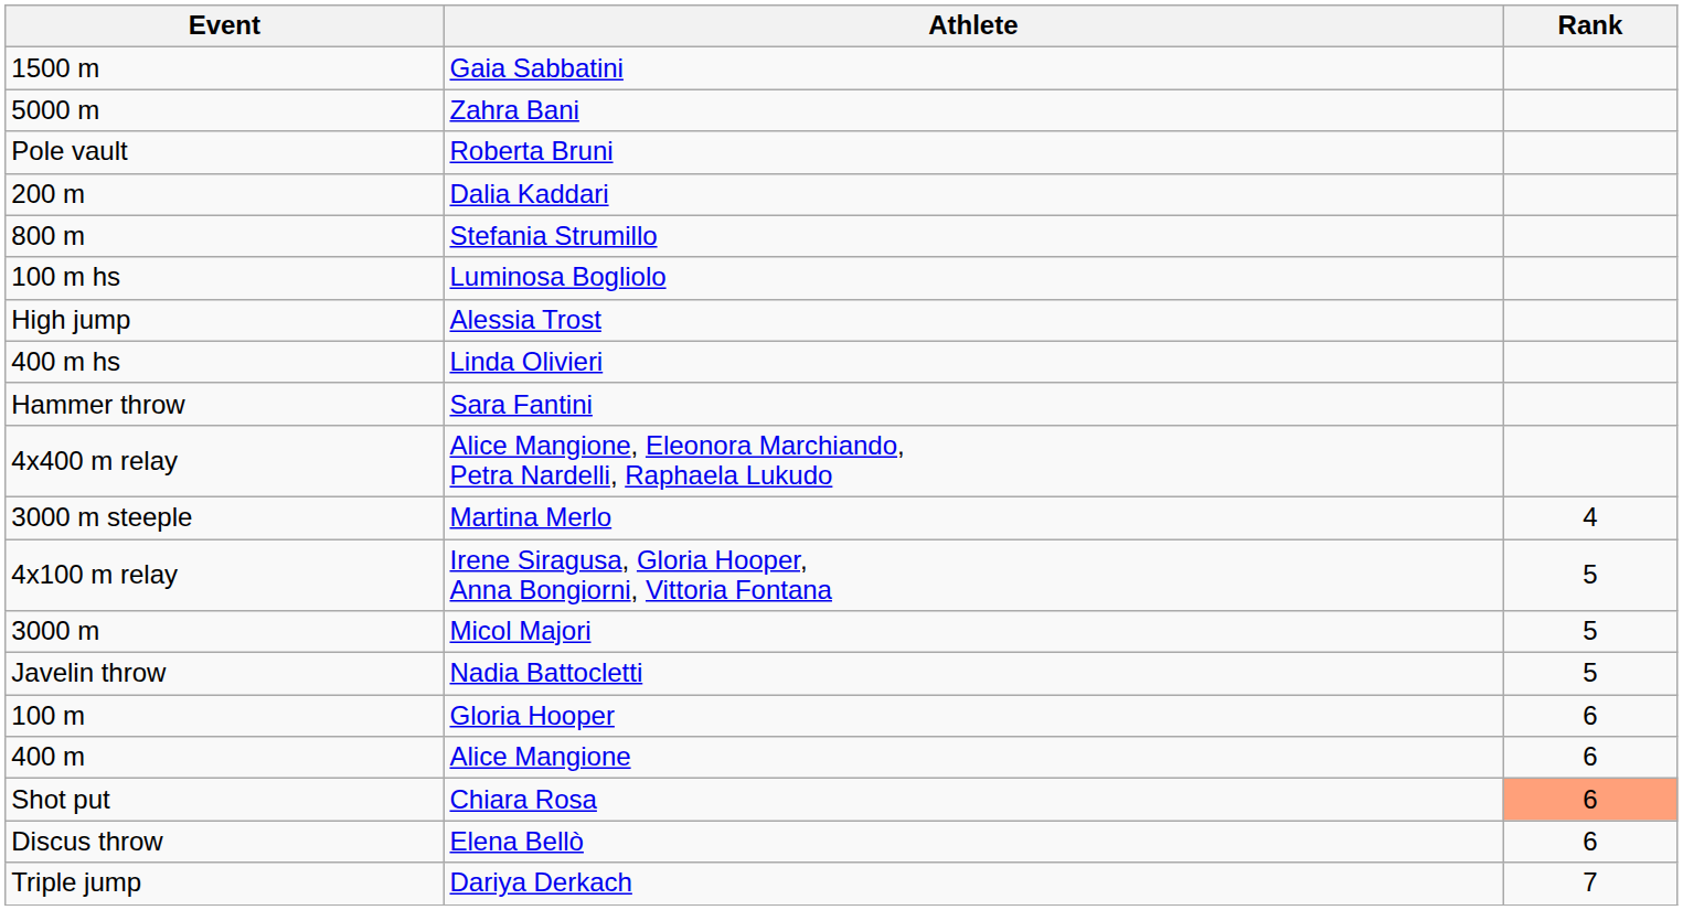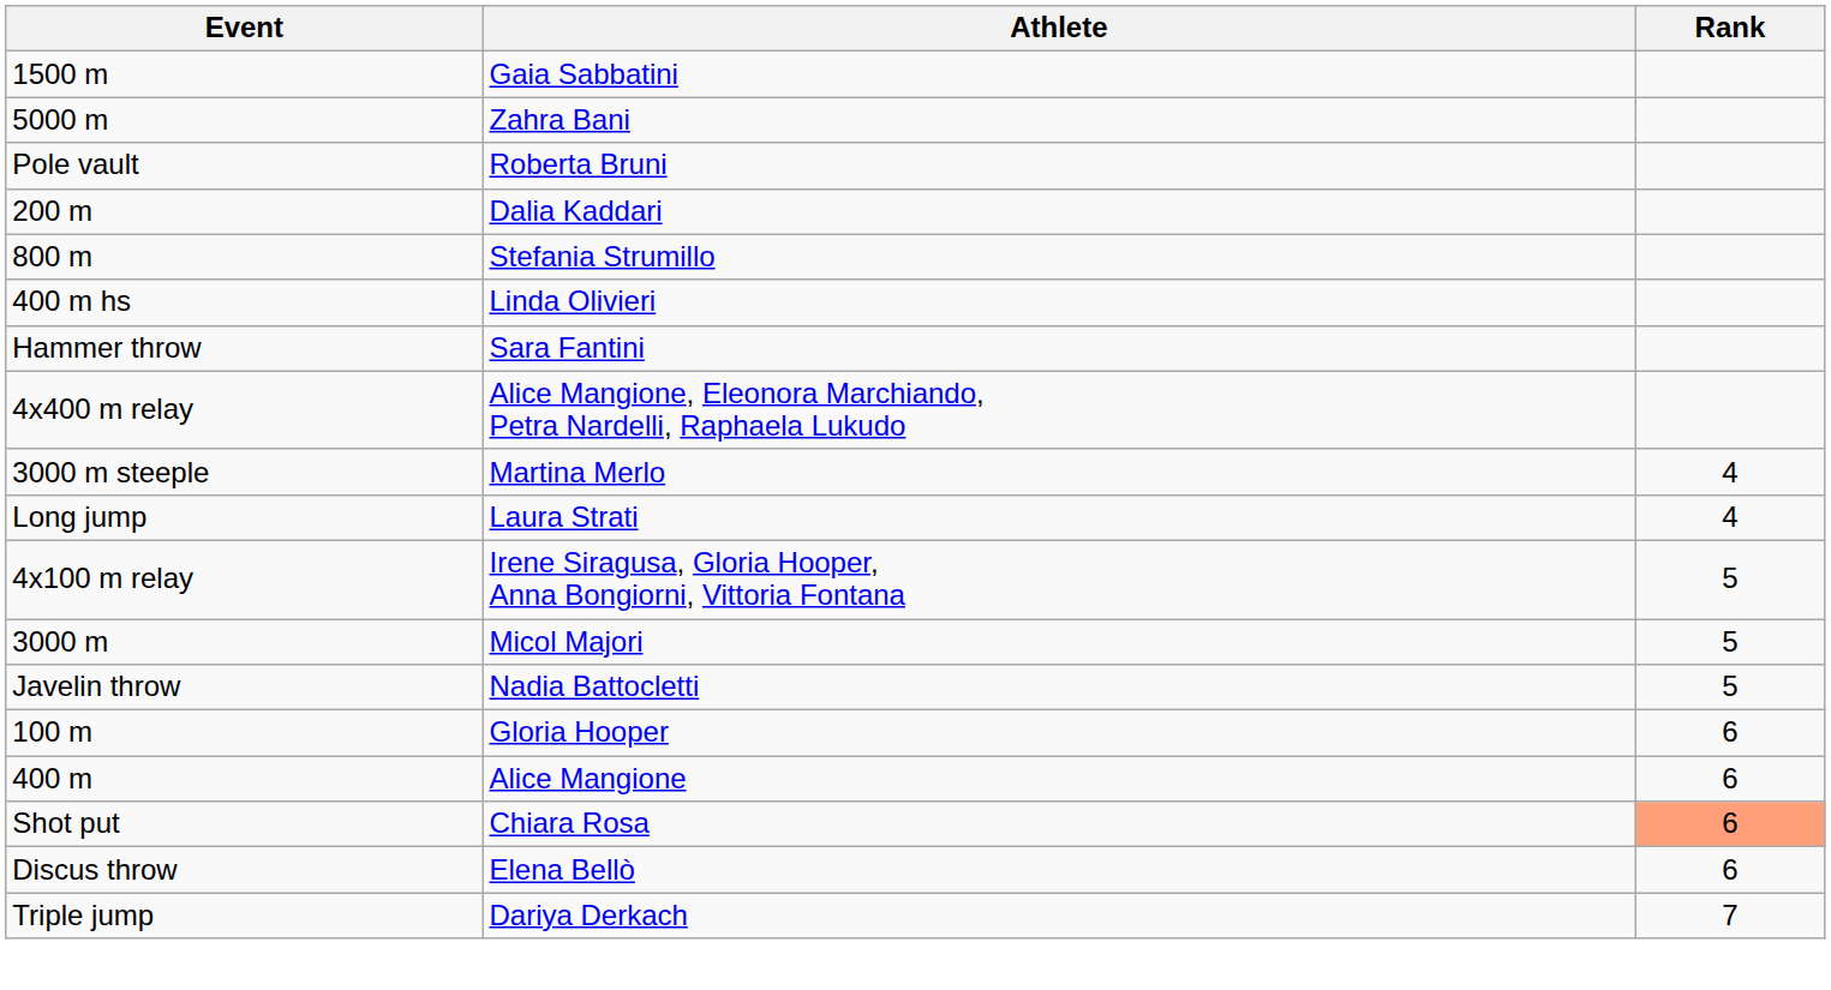 <table class="wikitable" width=80% style="font-size:100%; text-align:left;">
 <tr>
 <th>Event</th>
 <th>Athlete</th>
 <th>Rank</th>
 </tr>
 <tr>
 <td>1500 m</td>
 <td><a href='#'>Gaia Sabbatini</a></td>
 <td align=center></td>
 </tr>
 <tr>
 <td>5000 m</td>
 <td><a href='#'>Zahra Bani</a></td>
 <td align=center></td>
 </tr>
 <tr>
 <td>Pole vault</td>
 <td><a href='#'>Roberta Bruni</a></td>
 <td align=center></td>
 </tr>
 <tr>
 <td>200 m</td>
 <td><a href='#'>Dalia Kaddari</a></td>
 <td align=center></td>
 </tr>
 <tr>
 <td>800 m</td>
 <td><a href='#'>Stefania Strumillo</a></td>
 <td align=center></td>
 </tr>
 <tr>
-<td>100 m hs</td>
-<td><a href='#'>Luminosa Bogliolo</a></td>
-<td align=center></td>
-</tr>
-<tr>
-<td>High jump</td>
-<td><a href='#'>Alessia Trost</a></td>
-<td align=center></td>
-</tr>
-<tr>
 <td>400 m hs</td>
 <td><a href='#'>Linda Olivieri</a></td>
 <td align=center></td>
 </tr>
 <tr>
 <td>Hammer throw</td>
 <td><a href='#'>Sara Fantini</a></td>
 <td align=center></td>
 </tr>
 <tr>
 <td>4x400 m relay</td>
 <td><a href='#'>Alice Mangione</a>, <a href='#'>Eleonora Marchiando</a>,<br><a href='#'>Petra Nardelli</a>, <a href='#'>Raphaela Lukudo</a></td>
 <td align=center></td>
 </tr>
 <tr>
 <td>3000 m steeple</td>
 <td><a href='#'>Martina Merlo</a></td>
+<td align=center>4</td>
+</tr>
+<tr>
+<td>Long jump</td>
+<td><a href='#'>Laura Strati</a></td>
 <td align=center>4</td>
 </tr>
 <tr>
 <td>4x100 m relay</td>
 <td><a href='#'>Irene Siragusa</a>, <a href='#'>Gloria Hooper</a>,<br><a href='#'>Anna Bongiorni</a>, <a href='#'>Vittoria Fontana</a></td>
 <td align=center>5</td>
 </tr>
 <tr>
 <td>3000 m</td>
 <td><a href='#'>Micol Majori</a></td>
 <td align=center>5</td>
 </tr>
 <tr>
 <td>Javelin throw</td>
 <td><a href='#'>Nadia Battocletti</a></td>
 <td align=center>5</td>
 </tr>
 <tr>
 <td>100 m</td>
 <td><a href='#'>Gloria Hooper</a></td>
 <td align=center>6</td>
 </tr>
 <tr>
 <td>400 m</td>
 <td><a href='#'>Alice Mangione</a></td>
 <td align=center>6</td>
 </tr>
 <tr>
 <td>Shot put</td>
 <td><a href='#'>Chiara Rosa</a></td>
 <td align=center style="background: lightsalmon;">6</td>
 </tr>
 <tr>
 <td>Discus throw</td>
 <td><a href='#'>Elena Bellò</a></td>
 <td align=center>6</td>
 </tr>
 <tr>
 <td>Triple jump</td>
 <td><a href='#'>Dariya Derkach</a></td>
 <td align=center>7</td>
 </tr>
 </table>
